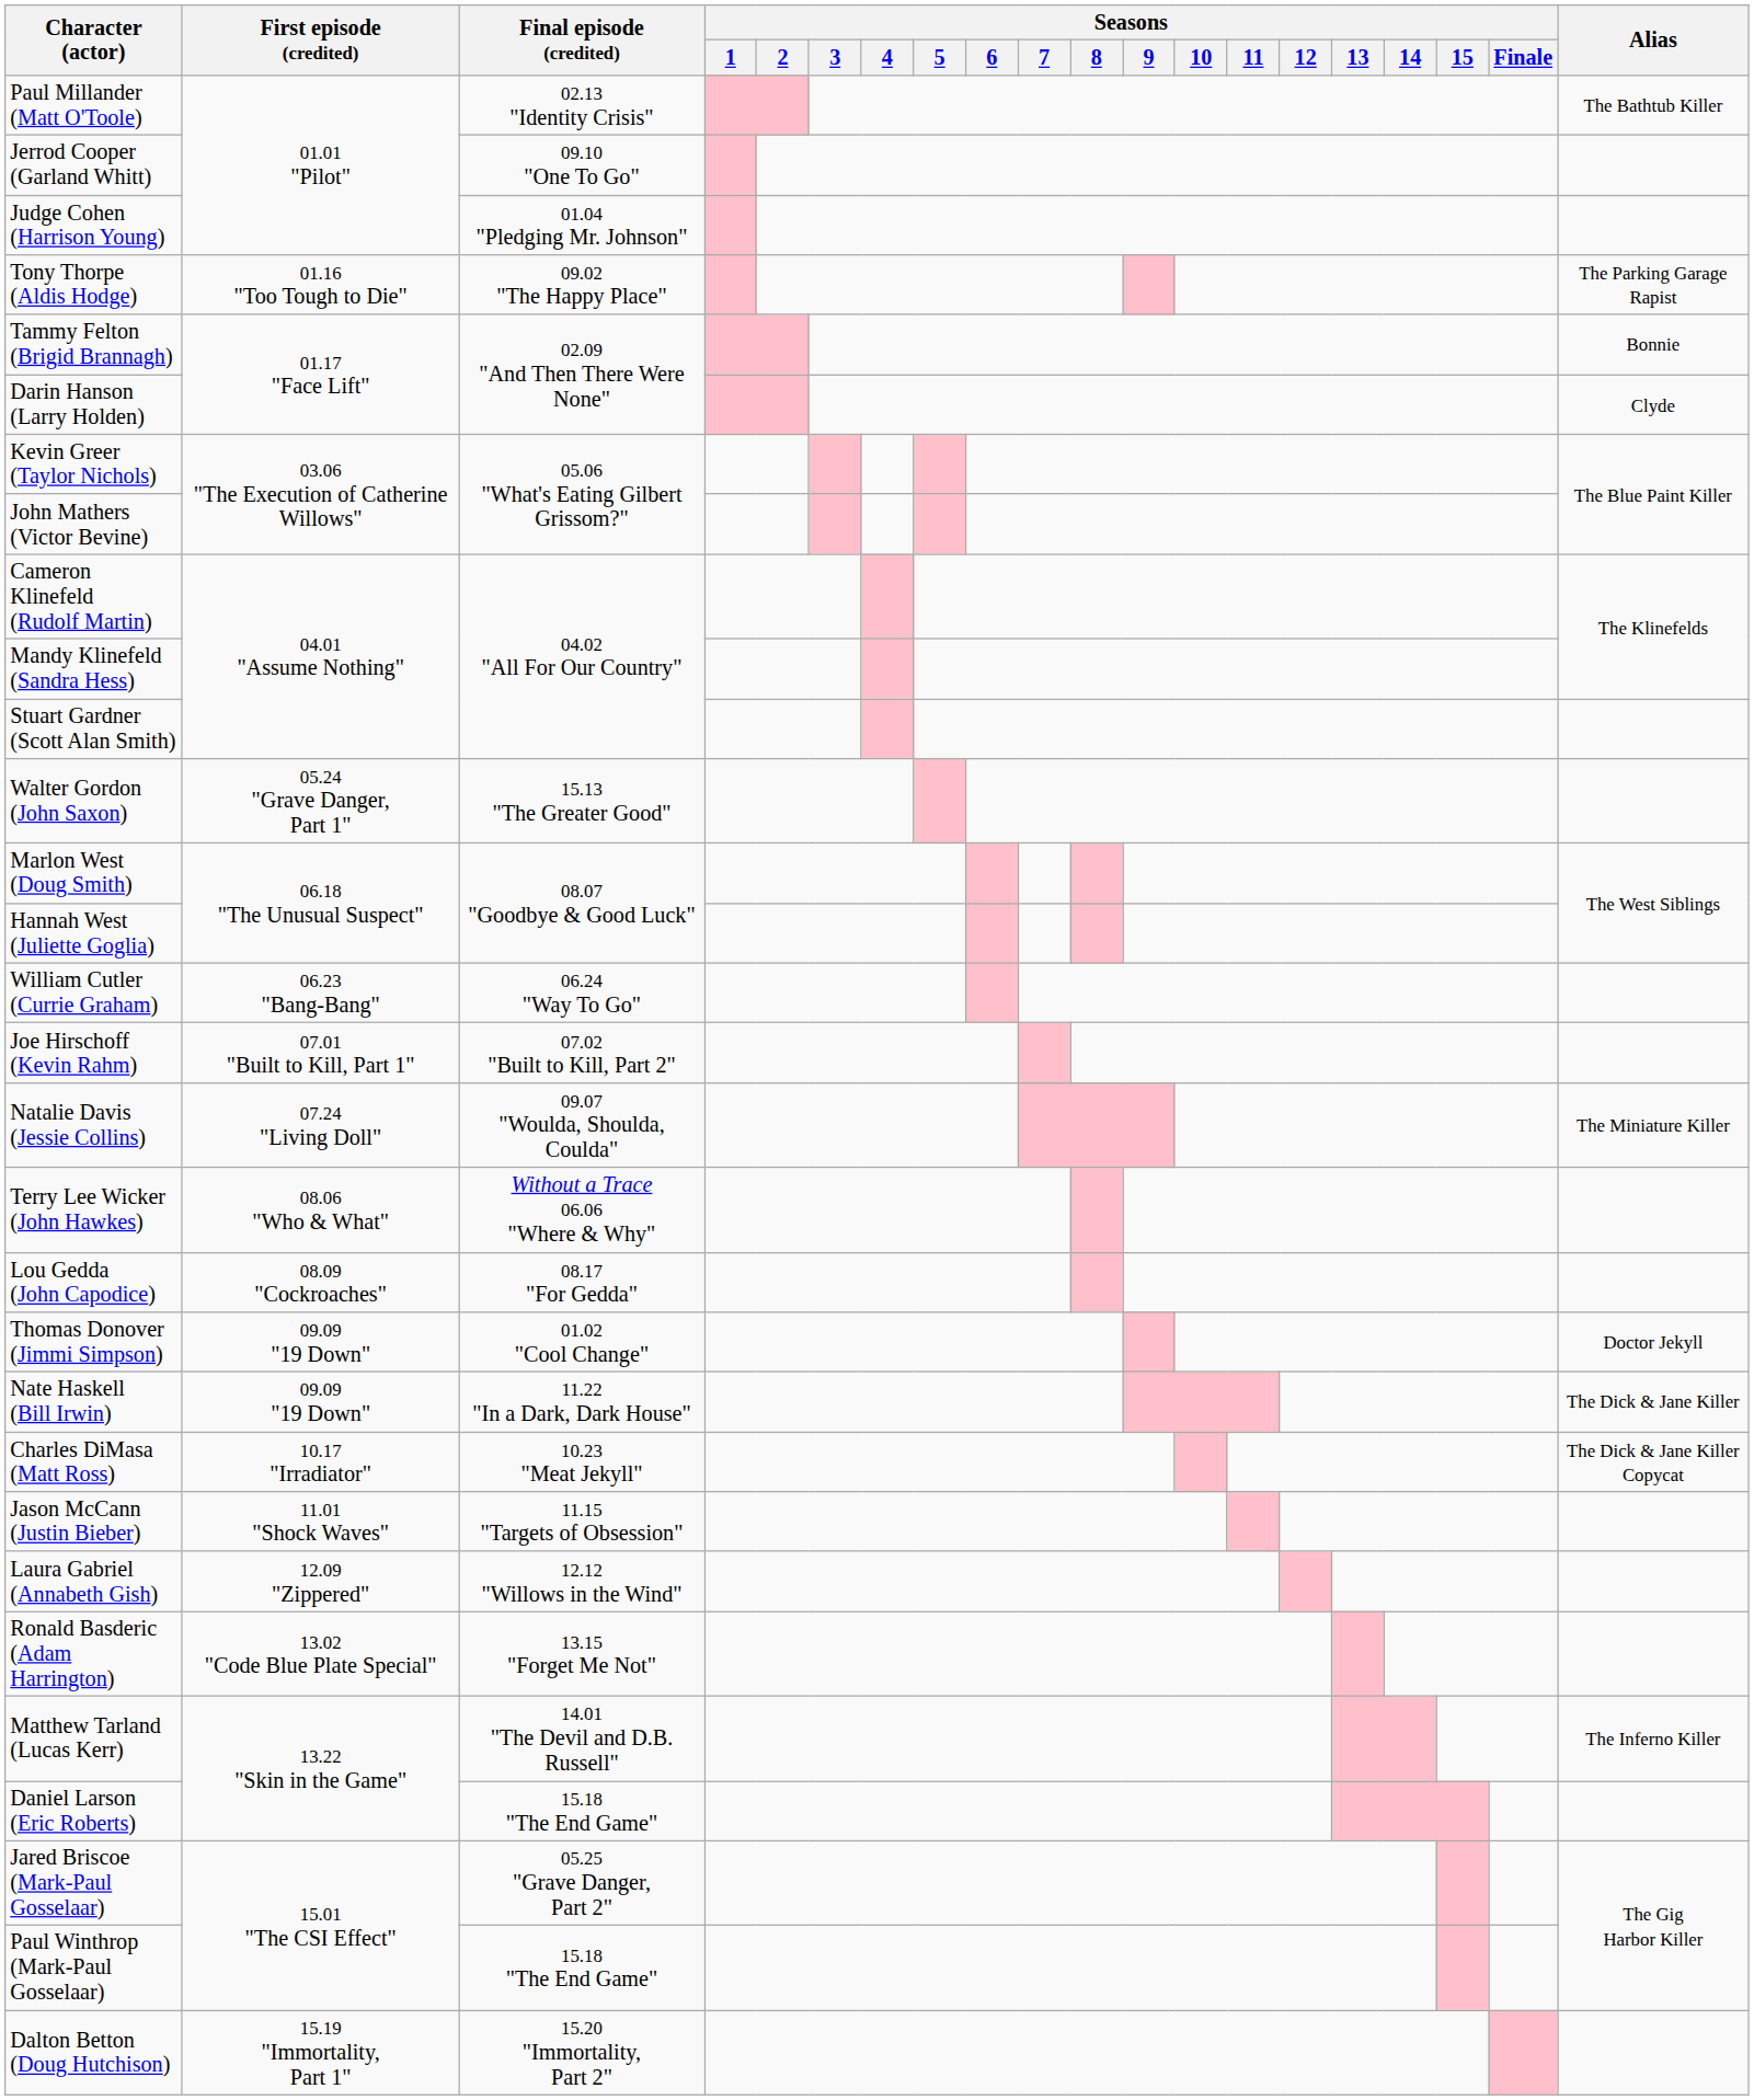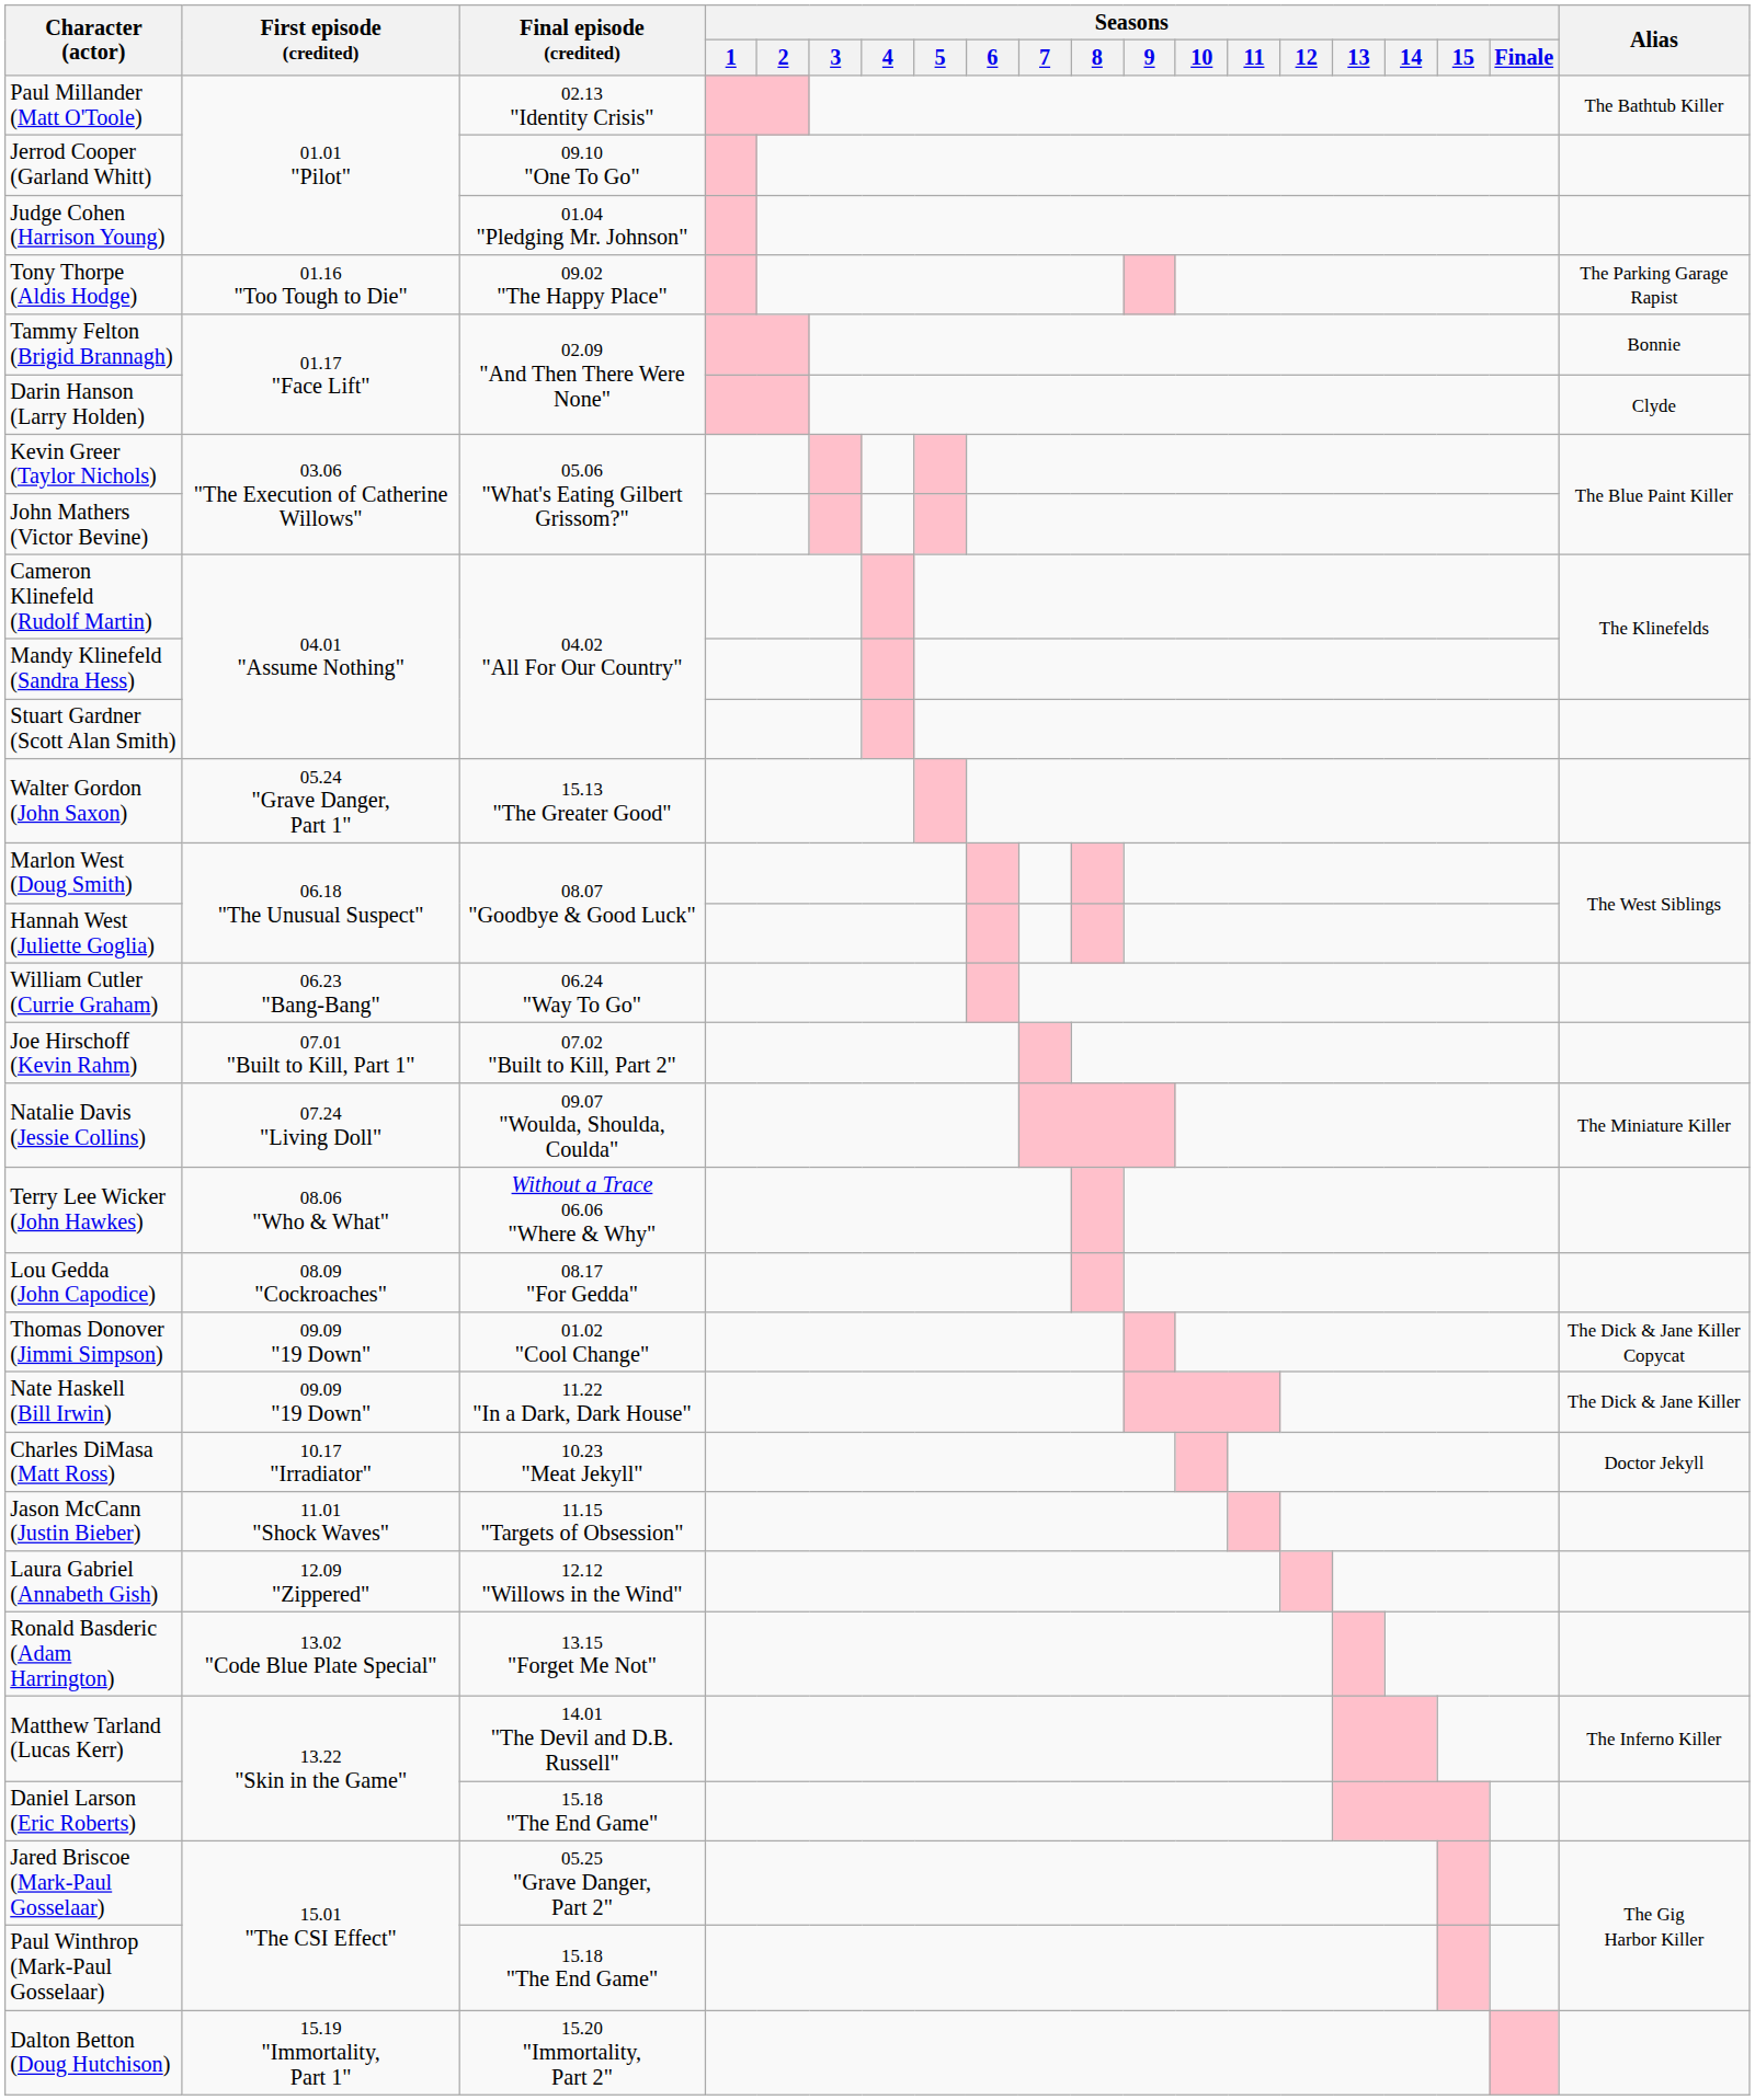 <table class="wikitable sortable sticky-header-multi" style="width:100%;">
 <tr>
 <th rowspan="2">Character<br>(actor)</th>
 <th class=unsortable rowspan="2">First episode<br><small>(credited)</small></th>
 <th class=unsortable rowspan="2">Final episode<br><small>(credited)</small></th>
 <th class=unsortable colspan="16">Seasons</th>
 <th rowspan="2">Alias</th>
 </tr>
 <tr>
 <th class=unsortable style="width:3%;"><a href='#'>1</a></th>
 <th class=unsortable style="width:3%;"><a href='#'>2</a></th>
 <th class=unsortable style="width:3%;"><a href='#'>3</a></th>
 <th class=unsortable style="width:3%;"><a href='#'>4</a></th>
 <th class=unsortable style="width:3%;"><a href='#'>5</a></th>
 <th class=unsortable style="width:3%;"><a href='#'>6</a></th>
 <th class=unsortable style="width:3%;"><a href='#'>7</a></th>
 <th class=unsortable style="width:3%;"><a href='#'>8</a></th>
 <th class=unsortable style="width:3%;"><a href='#'>9</a></th>
 <th class=unsortable style="width:3%;"><a href='#'>10</a></th>
 <th class=unsortable style="width:3%;"><a href='#'>11</a></th>
 <th class=unsortable style="width:3%;"><a href='#'>12</a></th>
 <th class=unsortable style="width:3%;"><a href='#'>13</a></th>
 <th class=unsortable style="width:3%;"><a href='#'>14</a></th>
 <th class=unsortable style="width:3%;"><a href='#'>15</a></th>
 <th class=unsortable style="width:3%;"><a href='#'>Finale</a></th>
 </tr>
 <tr>
 <td>Paul Millander<br>(<a href='#'>Matt O'Toole</a>)</td>
 <td rowspan="3" align="center"><small>01.01</small><br>"Pilot"</td>
 <td align="center"><small>02.13</small><br>"Identity Crisis"</td>
 <td colspan="2" align="center" style="background: pink"></td>
 <td colspan="14"></td>
 <td align="center"><small>The Bathtub Killer</small></td>
 </tr>
 <tr>
 <td>Jerrod Cooper<br>(Garland Whitt)</td>
 <td align="center"><small>09.10</small><br>"One To Go"</td>
 <td align="center" style="background: pink"></td>
 <td colspan="15"></td>
 <td></td>
 </tr>
 <tr>
 <td>Judge Cohen<br>(<a href='#'>Harrison Young</a>)</td>
 <td align="center"><small>01.04</small><br>"Pledging Mr. Johnson"</td>
 <td align="center" style="background: pink"></td>
 <td colspan="15"></td>
 <td></td>
 </tr>
 <tr>
 <td>Tony Thorpe<br>(<a href='#'>Aldis Hodge</a>)</td>
 <td align="center"><small>01.16</small><br>"Too Tough to Die"</td>
 <td align="center"><small>09.02</small><br>"The Happy Place"</td>
 <td align="center" style="background: pink"></td>
 <td colspan="7"></td>
 <td align="center" style="background: pink"></td>
 <td colspan="7"></td>
 <td align="center"><small>The Parking Garage Rapist</small></td>
 </tr>
 <tr>
 <td>Tammy Felton<br>(<a href='#'>Brigid Brannagh</a>)</td>
 <td rowspan="2" align="center"><small>01.17</small><br>"Face Lift"</td>
 <td rowspan="2" align="center"><small>02.09</small><br>"And Then There Were None"</td>
 <td colspan="2" align="center" style="background: pink"></td>
 <td colspan="14"></td>
 <td align="center"><small>Bonnie</small></td>
 </tr>
 <tr>
 <td>Darin Hanson<br>(Larry Holden)</td>
 <td colspan="2" align="center" style="background: pink"></td>
 <td colspan="14"></td>
 <td align="center"><small>Clyde</small></td>
 </tr>
 <tr>
 <td>Kevin Greer<br>(<a href='#'>Taylor Nichols</a>)</td>
 <td rowspan="2" align="center"><small>03.06</small><br>"The Execution of Catherine Willows"</td>
 <td rowspan="2" align="center"><small>05.06</small><br>"What's Eating Gilbert Grissom?"</td>
 <td colspan="2"></td>
 <td colspan="1" align="center" style="background: pink"></td>
 <td></td>
 <td colspan="1" align="center" style="background: pink"></td>
 <td colspan="11"></td>
 <td rowspan="2" align="center"><small>The Blue Paint Killer</small></td>
 </tr>
 <tr>
 <td>John Mathers<br>(Victor Bevine)</td>
 <td colspan="2"></td>
 <td colspan="1" align="center" style="background: pink"></td>
 <td></td>
 <td colspan="1" align="center" style="background: pink"></td>
 <td colspan="11"></td>
 </tr>
 <tr>
 <td>Cameron Klinefeld<br>(<a href='#'>Rudolf Martin</a>)</td>
 <td rowspan="3" align="center"><small>04.01</small><br>"Assume Nothing"</td>
 <td rowspan="3" align="center"><small>04.02</small><br>"All For Our Country"</td>
 <td colspan="3"></td>
 <td colspan="1" align="center" style="background: pink"></td>
 <td colspan="12"></td>
 <td rowspan="2" align=center><small>The Klinefelds</small></td>
 </tr>
 <tr>
 <td>Mandy Klinefeld<br>(<a href='#'>Sandra Hess</a>)</td>
 <td colspan="3"></td>
 <td colspan="1" align="center" style="background: pink"></td>
 <td colspan="12"></td>
 </tr>
 <tr>
 <td>Stuart Gardner<br>(Scott Alan Smith)</td>
 <td colspan="3"></td>
 <td colspan="1" align="center" style="background: pink"></td>
 <td colspan="12"></td>
 <td></td>
 </tr>
 <tr>
 <td>Walter Gordon<br>(<a href='#'>John Saxon</a>)</td>
 <td rowspan="1" align="center"><small>05.24</small><br>"Grave Danger,<br>Part 1"</td>
 <td align="center"><small>15.13</small><br>"The Greater Good"</td>
 <td colspan="4"></td>
 <td colspan="1" align="center" style="background: pink"></td>
 <td colspan="11"></td>
 <td></td>
 </tr>
 <tr>
 <td>Marlon West<br>(<a href='#'>Doug Smith</a>)</td>
 <td rowspan="2" align="center"><small>06.18</small><br>"The Unusual Suspect"</td>
 <td rowspan="2" align="center"><small>08.07</small><br>"Goodbye & Good Luck"</td>
 <td colspan="5"></td>
 <td align="center" style="background: pink"></td>
 <td></td>
 <td align="center" style="background: pink"></td>
 <td colspan="8"></td>
 <td align="center" rowspan="2"><small>The West Siblings</small></td>
 </tr>
 <tr>
 <td>Hannah West<br>(<a href='#'>Juliette Goglia</a>)</td>
 <td colspan="5"></td>
 <td align="center" style="background: pink"></td>
 <td></td>
 <td align="center" style="background: pink"></td>
 <td colspan="8"></td>
 </tr>
 <tr>
 <td>William Cutler<br>(<a href='#'>Currie Graham</a>)</td>
 <td rowspan="1" align="center"><small>06.23</small><br>"Bang-Bang"</td>
 <td rowspan="1" align="center"><small>06.24</small><br>"Way To Go"</td>
 <td colspan="5"></td>
 <td align="center" style="background: pink"></td>
 <td colspan="10"></td>
 <td></td>
 </tr>
 <tr>
 <td>Joe Hirschoff<br>(<a href='#'>Kevin Rahm</a>)</td>
 <td rowspan="1" align="center"><small>07.01</small><br>"Built to Kill, Part 1"</td>
 <td rowspan="1" align="center"><small>07.02</small><br>"Built to Kill, Part 2"</td>
 <td colspan="6"></td>
 <td align="center" style="background: pink"></td>
 <td colspan="9"></td>
 <td></td>
 </tr>
 <tr>
 <td>Natalie Davis<br>(<a href='#'>Jessie Collins</a>)</td>
 <td align="center"><small>07.24</small><br>"Living Doll"</td>
 <td align="center"><small>09.07</small><br>"Woulda, Shoulda, Coulda"</td>
 <td colspan="6"></td>
 <td colspan="3" align="center" style="background: pink"></td>
 <td colspan="7"></td>
 <td align="center"><small>The Miniature Killer</small></td>
 </tr>
 <tr>
 <td>Terry Lee Wicker<br>(<a href='#'>John Hawkes</a>)</td>
 <td align="center"><small>08.06</small><br>"Who & What"</td>
 <td align="center"><em><a href='#'>Without a Trace</a></em><br><small>06.06</small><br>"Where & Why"</td>
 <td colspan="7"></td>
 <td colspan="1" align="center" style="background: pink"></td>
 <td colspan="8"></td>
 <td></td>
 </tr>
 <tr>
 <td>Lou Gedda<br>(<a href='#'>John Capodice</a>)</td>
 <td align="center"><small>08.09</small><br>"Cockroaches"</td>
 <td align="center"><small>08.17</small><br>"For Gedda"</td>
 <td colspan="7"></td>
 <td align="center" style="background: pink"></td>
 <td colspan="8"></td>
 <td></td>
 </tr>
 <tr>
 <td>Thomas Donover<br>(<a href='#'>Jimmi Simpson</a>)</td>
 <td align="center"><small>09.09</small><br>"19 Down"</td>
 <td align="center"><small>01.02</small><br>"Cool Change"</td>
 <td colspan="8"></td>
 <td align="center" style="background: pink"></td>
 <td colspan="7"></td>
-<td align="center"><small>Doctor Jekyll</small></td>
+<td align=center><small>The Dick & Jane Killer Copycat</small></td>
 </tr>
 <tr>
 <td>Nate Haskell<br>(<a href='#'>Bill Irwin</a>)</td>
 <td align="center"><small>09.09</small><br>"19 Down"</td>
 <td align="center"><small>11.22</small><br>"In a Dark, Dark House"</td>
 <td colspan="8"></td>
 <td colspan="3" align="center" style="background: pink"></td>
 <td colspan="5"></td>
 <td align="center"><small>The Dick & Jane Killer</small></td>
 </tr>
 <tr>
 <td>Charles DiMasa<br>(<a href='#'>Matt Ross</a>)</td>
 <td align="center"><small>10.17</small><br>"Irradiator"</td>
 <td align="center"><small>10.23</small><br>"Meat Jekyll"</td>
 <td colspan="9"></td>
 <td colspan="1" align="center" style="background: pink"></td>
 <td colspan="6"></td>
-<td align=center><small>The Dick & Jane Killer Copycat</small></td>
+<td align="center"><small>Doctor Jekyll</small></td>
 </tr>
 <tr>
 <td>Jason McCann<br>(<a href='#'>Justin Bieber</a>)</td>
 <td align="center"><small>11.01</small><br>"Shock Waves"</td>
 <td align="center"><small>11.15</small><br>"Targets of Obsession"</td>
 <td colspan="10"></td>
 <td align="center" style="background: pink"></td>
 <td colspan="5"></td>
 <td></td>
 </tr>
 <tr>
 <td>Laura Gabriel<br>(<a href='#'>Annabeth Gish</a>)</td>
 <td align="center"><small>12.09</small><br>"Zippered"</td>
 <td align="center"><small>12.12</small><br>"Willows in the Wind"</td>
 <td colspan="11"></td>
 <td align="center" style="background: pink"></td>
 <td colspan="4"></td>
 <td></td>
 </tr>
 <tr>
 <td>Ronald Basderic<br>(<a href='#'>Adam Harrington</a>)</td>
 <td align="center"><small>13.02</small><br>"Code Blue Plate Special"</td>
 <td align="center"><small>13.15</small><br>"Forget Me Not"</td>
 <td colspan="12"></td>
 <td align="center" style="background: pink"></td>
 <td colspan="3"></td>
 <td></td>
 </tr>
 <tr>
 <td>Matthew Tarland<br>(Lucas Kerr)</td>
 <td rowspan="2" align="center"><small>13.22</small><br>"Skin in the Game"</td>
 <td align="center"><small>14.01</small><br>"The Devil and D.B. Russell"</td>
 <td colspan="12"></td>
 <td colspan="2" align="center" style="background: pink"></td>
 <td colspan="2"></td>
 <td align="center"><small>The Inferno Killer</small></td>
 </tr>
 <tr>
 <td>Daniel Larson<br>(<a href='#'>Eric Roberts</a>)</td>
 <td align="center"><small>15.18</small><br>"The End Game"</td>
 <td colspan="12"></td>
 <td colspan="3" align="center" style="background: pink"></td>
 <td></td>
 <td></td>
 </tr>
 <tr>
 <td>Jared Briscoe<br>(<a href='#'>Mark-Paul Gosselaar</a>)</td>
 <td rowspan="2" align="center"><small>15.01</small><br>"The CSI Effect"</td>
 <td rowspan="1" align="center"><small>05.25</small><br>"Grave Danger,<br>Part 2"</td>
 <td colspan="14"></td>
 <td colspan="1" align="center" style="background: pink"></td>
 <td></td>
 <td rowspan="2" align="center"><small>The Gig<br>Harbor Killer</small></td>
 </tr>
 <tr>
 <td>Paul Winthrop<br>(Mark-Paul Gosselaar)</td>
 <td align="center"><small>15.18</small><br>"The End Game"</td>
 <td colspan="14"></td>
 <td colspan="1" align="center" style="background: pink"></td>
 </tr>
 <tr>
 <td>Dalton Betton<br>(<a href='#'>Doug Hutchison</a>)</td>
 <td align="center"><small>15.19</small><br>"Immortality,<br>Part 1"</td>
 <td align="center"><small>15.20 </small><br>"Immortality,<br>Part 2"</td>
 <td colspan="15"></td>
 <td align="center" style="background: pink"></td>
 <td></td>
 </tr>
 </table>
